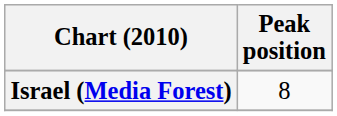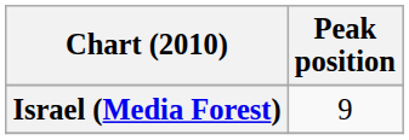 <table class="wikitable sortable plainrowheaders" style="text-align:center">
 <tr>
 <th scope="col">Chart (2010)</th>
 <th scope="col">Peak<br>position</th>
 </tr>
 <tr>
 </tr>
 <tr>
 <th scope="row">Israel (<a href='#'>Media Forest</a>)</th>
-<td>8</td>
+<td>9</td>
 </tr>
 <tr>
 </tr>
 <tr>
 </tr>
 </table>
